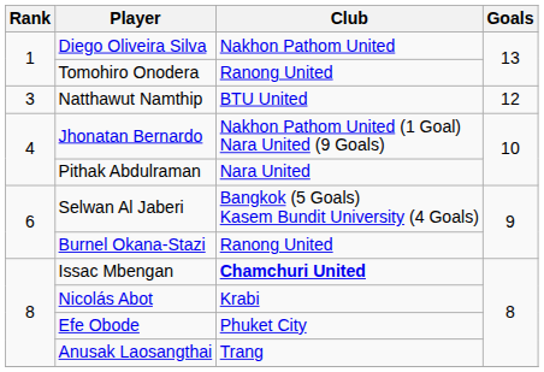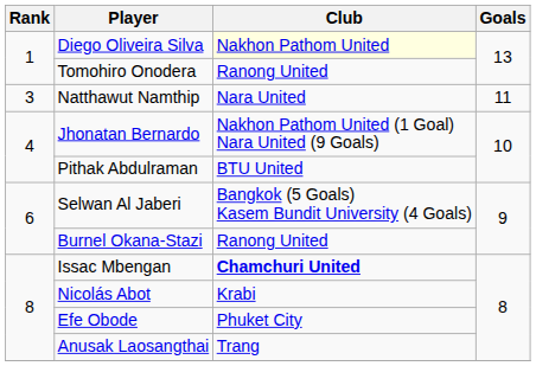 <table class="wikitable" style="text-align:center">
 <tr>
 <th>Rank</th>
 <th>Player</th>
 <th>Club</th>
 <th>Goals</th>
 </tr>
 <tr>
 <td rowspan="2">1</td>
 <td align="left"> <a href='#'>Diego Oliveira Silva</a></td>
-<td align="left"><a href='#'>Nakhon Pathom United</a></td>
+<td align="left" style="background: lightyellow;"><a href='#'>Nakhon Pathom United</a></td>
 <td rowspan="2">13</td>
 </tr>
 <tr>
 <td align="left"> Tomohiro Onodera</td>
 <td align="left"><a href='#'>Ranong United</a></td>
 </tr>
 <tr>
 <td>3</td>
 <td align="left"> Natthawut Namthip</td>
-<td align="left"><a href='#'>BTU United</a></td>
-<td>12</td>
+<td align="left"><a href='#'>Nara United</a></td>
+<td>11</td>
 </tr>
 <tr>
 <td rowspan="2">4</td>
 <td align="left"> <a href='#'>Jhonatan Bernardo</a></td>
 <td align="left"><a href='#'>Nakhon Pathom United</a> (1 Goal)<br><a href='#'>Nara United</a> (9 Goals)</td>
 <td rowspan="2">10</td>
 </tr>
 <tr>
 <td align="left"> Pithak Abdulraman</td>
-<td align="left"><a href='#'>Nara United</a></td>
+<td align="left"><a href='#'>BTU United</a></td>
 </tr>
 <tr>
 <td rowspan="2">6</td>
 <td align="left"> Selwan Al Jaberi</td>
 <td align="left"><a href='#'>Bangkok</a> (5 Goals) <br> <a href='#'>Kasem Bundit University</a> (4 Goals)</td>
 <td rowspan="2">9</td>
 </tr>
 <tr>
 <td align="left"> <a href='#'>Burnel Okana-Stazi</a></td>
 <td align="left"><a href='#'>Ranong United</a></td>
 </tr>
 <tr>
 <td rowspan="4">8</td>
 <td align="left"> Issac Mbengan</td>
 <td align="left"><strong><a href='#'>Chamchuri United</a></strong></td>
 <td rowspan="4">8</td>
 </tr>
 <tr>
 <td align="left"> <a href='#'>Nicolás Abot</a></td>
 <td align="left"><a href='#'>Krabi</a></td>
 </tr>
 <tr>
 <td align="left"> <a href='#'>Efe Obode</a></td>
 <td align="left"><a href='#'>Phuket City</a></td>
 </tr>
 <tr>
 <td align="left"> <a href='#'>Anusak Laosangthai</a></td>
 <td align="left"><a href='#'>Trang</a></td>
 </tr>
 <tr>
 </tr>
 </table>
